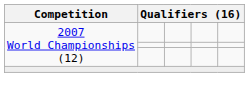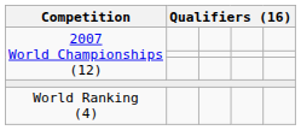 <table class="wikitable">
 <tr>
 <th>Competition</th>
 <th colspan=4>Qualifiers (16)</th>
 </tr>
 <tr>
 <td align=center rowspan="3"><a href='#'>2007 <br>World Championships</a> <br> (12)</td>
 <td></td>
 <td></td>
 <td></td>
 <td><br></td>
 </tr>
 <tr>
 <td></td>
 <td></td>
 <td></td>
 <td></td>
 </tr>
 <tr>
 <td></td>
 <td></td>
 <td></td>
 <td><br></td>
 </tr>
 <tr bgcolor=#EEEEEE>
 <td colspan=5></td>
 </tr>
+<tr>
+<td align=center>World Ranking <br> (4)</td>
+<td></td>
+<td></td>
+<td></td>
+<td></td>
+</tr>
 </table>
